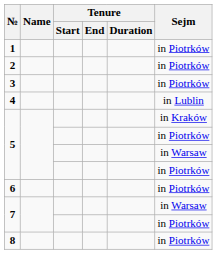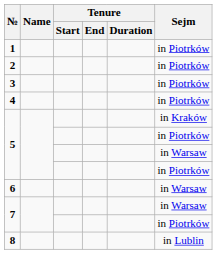 <table class="wikitable" style="text-align:center;">
 <tr>
 <th rowspan="2">№</th>
 <th rowspan="2">Name<br></th>
 <th colspan="3">Tenure</th>
 <th rowspan="2">Sejm</th>
 </tr>
 <tr>
 <th>Start</th>
 <th>End</th>
 <th>Duration</th>
 </tr>
 <tr>
 <td><strong>1</strong></td>
 <td><strong></strong><br></td>
 <td></td>
 <td></td>
 <td></td>
 <td>in <a href='#'>Piotrków</a></td>
 </tr>
 <tr>
 <td><strong>2</strong></td>
 <td><strong></strong><br></td>
 <td></td>
 <td></td>
 <td></td>
 <td>in <a href='#'>Piotrków</a></td>
 </tr>
 <tr>
 <td><strong>3</strong></td>
 <td><strong></strong><br></td>
 <td></td>
 <td></td>
 <td></td>
 <td>in <a href='#'>Piotrków</a></td>
 </tr>
 <tr>
 <td><strong>4</strong></td>
 <td><strong></strong><br></td>
 <td></td>
 <td></td>
 <td></td>
-<td>in <a href='#'>Lublin</a></td>
+<td>in <a href='#'>Piotrków</a></td>
 </tr>
 <tr>
 <td rowspan="4"><strong>5</strong></td>
 <td rowspan="4"><strong></strong><br></td>
 <td></td>
 <td></td>
 <td></td>
 <td>in <a href='#'>Kraków</a></td>
 </tr>
 <tr>
 <td></td>
 <td></td>
 <td></td>
 <td>in <a href='#'>Piotrków</a></td>
 </tr>
 <tr>
 <td></td>
 <td></td>
 <td></td>
 <td>in <a href='#'>Warsaw</a></td>
 </tr>
 <tr>
 <td></td>
 <td></td>
 <td></td>
 <td>in <a href='#'>Piotrków</a></td>
 </tr>
 <tr>
 <td><strong>6</strong></td>
 <td><strong></strong><br></td>
 <td></td>
 <td></td>
 <td></td>
-<td>in <a href='#'>Piotrków</a></td>
+<td>in <a href='#'>Warsaw</a></td>
 </tr>
 <tr>
 <td rowspan="2"><strong>7</strong></td>
 <td rowspan="2"><strong></strong><br></td>
 <td></td>
 <td></td>
 <td></td>
 <td>in <a href='#'>Warsaw</a></td>
 </tr>
 <tr>
 <td></td>
 <td></td>
 <td></td>
 <td>in <a href='#'>Piotrków</a></td>
 </tr>
 <tr>
 <td><strong>8</strong></td>
 <td><strong></strong><br></td>
 <td></td>
 <td></td>
 <td></td>
-<td>in <a href='#'>Piotrków</a></td>
+<td>in <a href='#'>Lublin</a></td>
 </tr>
 </table>
